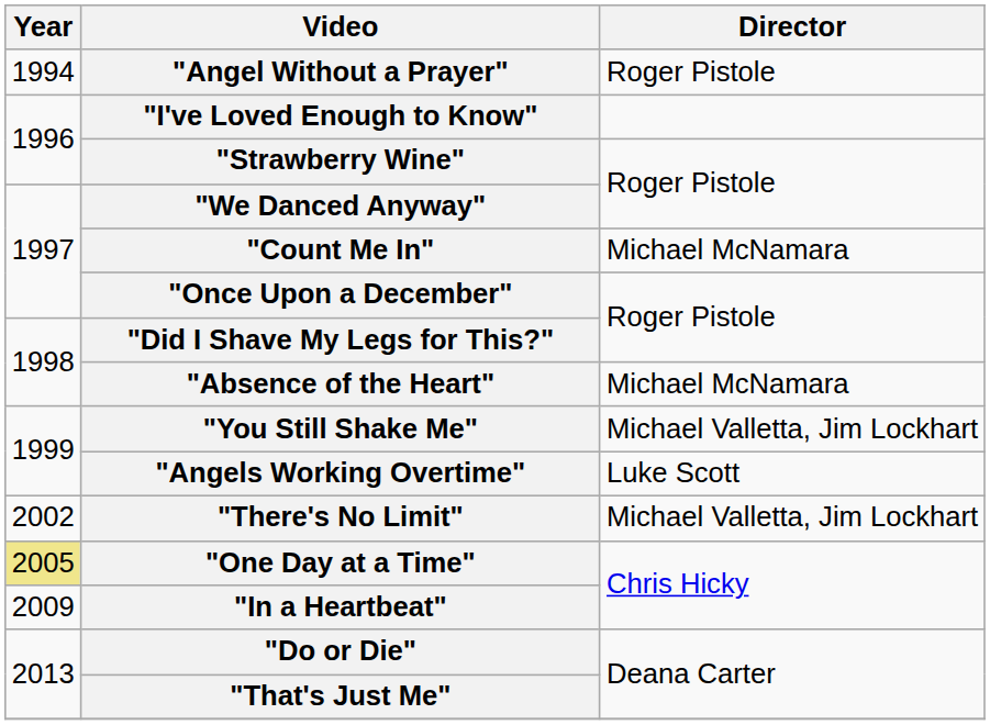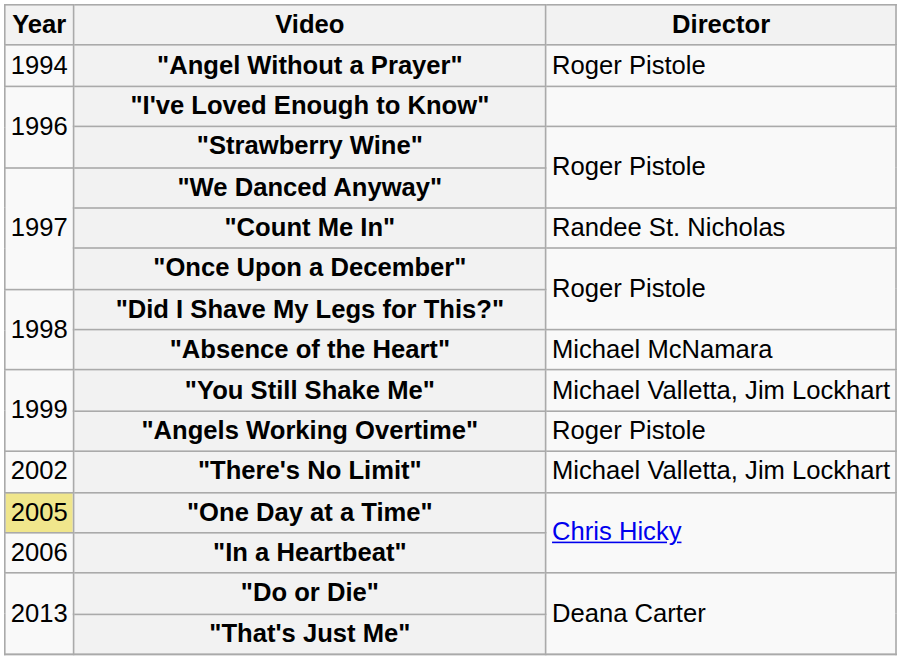 <table class="wikitable plainrowheaders">
 <tr>
 <th>Year</th>
 <th style="width:18em;">Video</th>
 <th>Director</th>
 </tr>
 <tr>
 <td>1994</td>
 <th scope="row">"Angel Without a Prayer"</th>
 <td>Roger Pistole</td>
 </tr>
 <tr>
 <td rowspan="2">1996</td>
 <th scope="row">"I've Loved Enough to Know"</th>
 <td></td>
 </tr>
 <tr>
 <th scope="row">"Strawberry Wine"</th>
 <td rowspan="2">Roger Pistole</td>
 </tr>
 <tr>
 <td rowspan="3">1997</td>
 <th scope="row">"We Danced Anyway"</th>
 </tr>
 <tr>
 <th scope="row">"Count Me In"</th>
-<td>Michael McNamara</td>
+<td>Randee St. Nicholas</td>
 </tr>
 <tr>
 <th scope="row">"Once Upon a December"</th>
 <td rowspan="2">Roger Pistole</td>
 </tr>
 <tr>
 <td rowspan="2">1998</td>
 <th scope="row">"Did I Shave My Legs for This?"</th>
 </tr>
 <tr>
 <th scope="row">"Absence of the Heart"</th>
 <td>Michael McNamara</td>
 </tr>
 <tr>
 <td rowspan="2">1999</td>
 <th scope="row">"You Still Shake Me"</th>
 <td>Michael Valletta, Jim Lockhart</td>
 </tr>
 <tr>
 <th scope="row">"Angels Working Overtime"</th>
-<td>Luke Scott</td>
+<td>Roger Pistole</td>
 </tr>
 <tr>
 <td>2002</td>
 <th scope="row">"There's No Limit"</th>
 <td>Michael Valletta, Jim Lockhart</td>
 </tr>
 <tr>
 <td style="background: khaki;">2005</td>
 <th scope="row">"One Day at a Time"</th>
 <td rowspan="2"><a href='#'>Chris Hicky</a></td>
 </tr>
 <tr>
-<td>2009</td>
+<td>2006</td>
 <th scope="row">"In a Heartbeat"</th>
 </tr>
 <tr>
 <td rowspan="2">2013</td>
 <th scope="row">"Do or Die"</th>
 <td rowspan="2">Deana Carter</td>
 </tr>
 <tr>
 <th scope="row">"That's Just Me"</th>
 </tr>
 <tr>
 </tr>
 </table>
